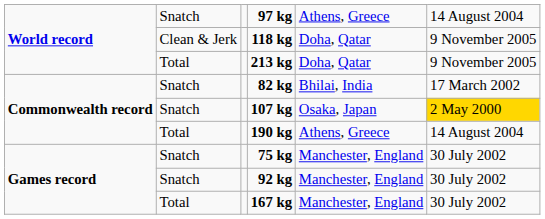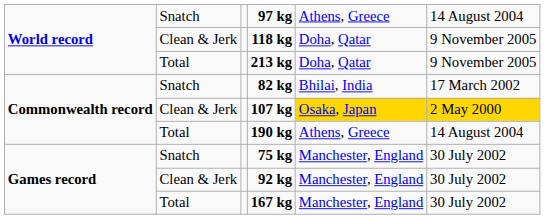 <table class="wikitable">
 <tr>
 <td rowspan=3><strong><a href='#'>World record</a></strong></td>
 <td>Snatch</td>
 <td></td>
 <td align=right><strong>97 kg</strong></td>
 <td><a href='#'>Athens</a>, <a href='#'>Greece</a></td>
 <td>14 August 2004</td>
 </tr>
 <tr>
 <td>Clean & Jerk</td>
 <td></td>
 <td align=right><strong>118 kg</strong></td>
 <td><a href='#'>Doha</a>, <a href='#'>Qatar</a></td>
 <td>9 November 2005</td>
 </tr>
 <tr>
 <td>Total</td>
 <td></td>
 <td align=right><strong>213 kg</strong></td>
 <td><a href='#'>Doha</a>, <a href='#'>Qatar</a></td>
 <td>9 November 2005</td>
 </tr>
 <tr>
 <td rowspan=3><strong>Commonwealth record</strong></td>
 <td>Snatch</td>
 <td></td>
 <td align=right><strong>82 kg</strong></td>
 <td><a href='#'>Bhilai</a>, <a href='#'>India</a></td>
 <td>17 March 2002</td>
 </tr>
 <tr>
-<td>Snatch</td>
+<td>Clean & Jerk</td>
 <td></td>
 <td align=right><strong>107 kg</strong></td>
-<td><a href='#'>Osaka</a>, <a href='#'>Japan</a></td>
+<td style="background: gold;"><a href='#'>Osaka</a>, <a href='#'>Japan</a></td>
 <td style="background: gold;">2 May 2000</td>
 </tr>
 <tr>
 <td>Total</td>
 <td></td>
 <td align=right><strong>190 kg</strong></td>
 <td><a href='#'>Athens</a>, <a href='#'>Greece</a></td>
 <td>14 August 2004</td>
 </tr>
 <tr>
 <td rowspan=3><strong>Games record</strong></td>
 <td>Snatch</td>
 <td></td>
 <td align=right><strong>75 kg</strong></td>
 <td><a href='#'>Manchester</a>, <a href='#'>England</a></td>
 <td>30 July 2002</td>
 </tr>
 <tr>
-<td>Snatch</td>
+<td>Clean & Jerk</td>
 <td></td>
 <td align=right><strong>92 kg</strong></td>
 <td><a href='#'>Manchester</a>, <a href='#'>England</a></td>
 <td>30 July 2002</td>
 </tr>
 <tr>
 <td>Total</td>
 <td></td>
 <td align=right><strong>167 kg</strong></td>
 <td><a href='#'>Manchester</a>, <a href='#'>England</a></td>
 <td>30 July 2002</td>
 </tr>
 </table>
